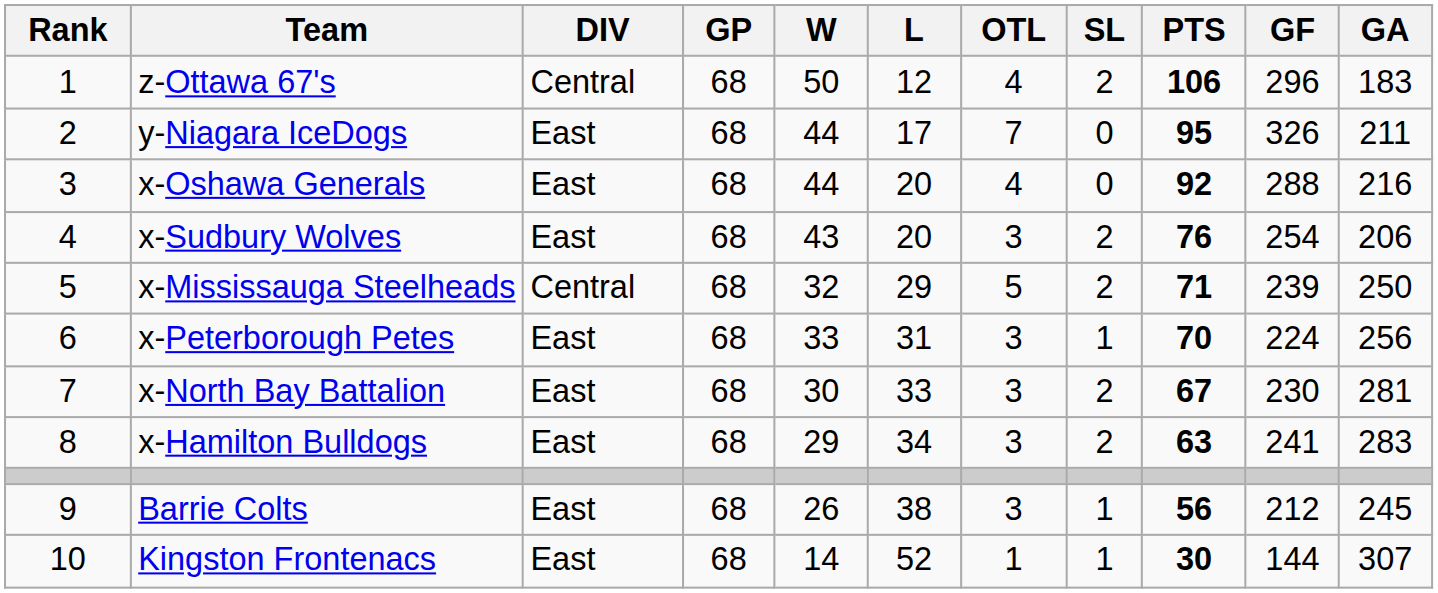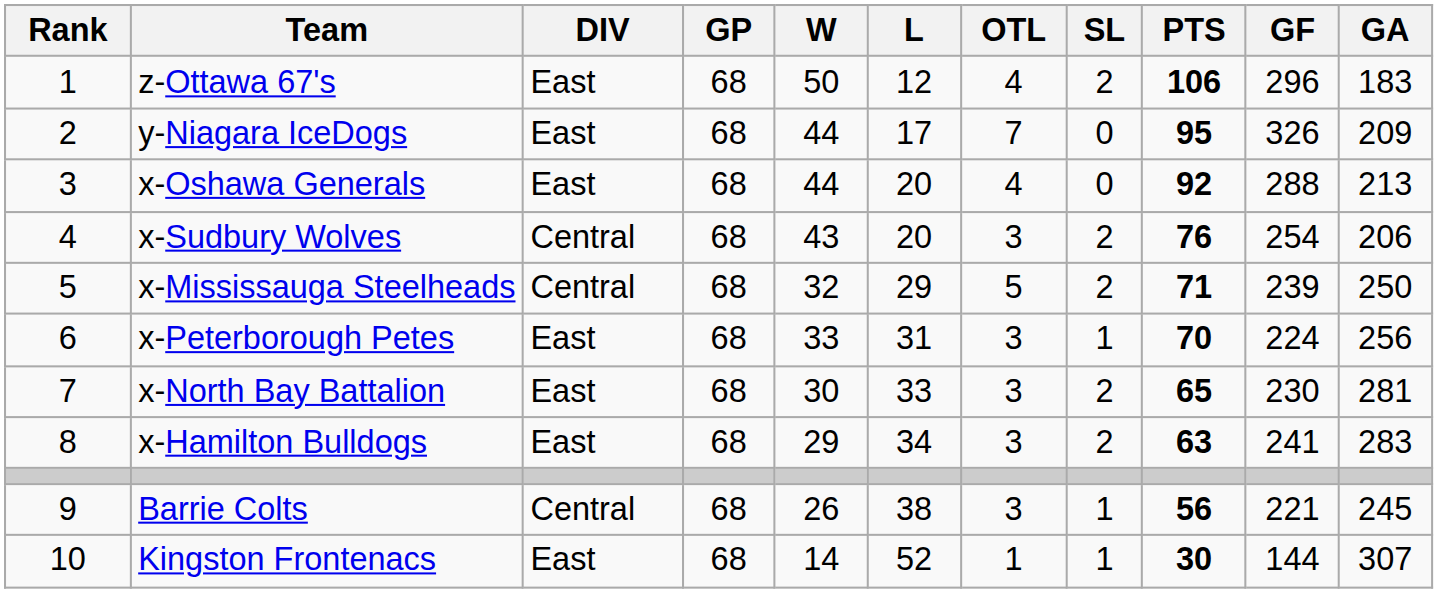 <table class="wikitable sortable" style="text-align:center">
 <tr>
 <th>Rank</th>
 <th width="27.5%">Team</th>
 <th>DIV</th>
 <th width="6.5%">GP</th>
 <th width="6.5%">W</th>
 <th width="6.5%">L</th>
 <th>OTL</th>
 <th>SL</th>
 <th>PTS</th>
 <th width="6.5%">GF</th>
 <th width="6.5%">GA</th>
 </tr>
 <tr>
 <td>1</td>
 <td align=left>z-<a href='#'>Ottawa 67's</a></td>
-<td align=left>Central</td>
+<td align=left>East</td>
 <td>68</td>
 <td>50</td>
 <td>12</td>
 <td>4</td>
 <td>2</td>
 <td><strong>106</strong></td>
 <td>296</td>
 <td>183</td>
 </tr>
 <tr>
 <td>2</td>
 <td align=left>y-<a href='#'>Niagara IceDogs</a></td>
 <td align=left>East</td>
 <td>68</td>
 <td>44</td>
 <td>17</td>
 <td>7</td>
 <td>0</td>
 <td><strong>95</strong></td>
 <td>326</td>
-<td>211</td>
+<td>209</td>
 </tr>
 <tr>
 <td>3</td>
 <td align=left>x-<a href='#'>Oshawa Generals</a></td>
 <td align=left>East</td>
 <td>68</td>
 <td>44</td>
 <td>20</td>
 <td>4</td>
 <td>0</td>
 <td><strong>92</strong></td>
 <td>288</td>
-<td>216</td>
+<td>213</td>
 </tr>
 <tr>
 <td>4</td>
 <td align=left>x-<a href='#'>Sudbury Wolves</a></td>
-<td align=left>East</td>
+<td align=left>Central</td>
 <td>68</td>
 <td>43</td>
 <td>20</td>
 <td>3</td>
 <td>2</td>
 <td><strong>76</strong></td>
 <td>254</td>
 <td>206</td>
 </tr>
 <tr>
 <td>5</td>
 <td align=left>x-<a href='#'>Mississauga Steelheads</a></td>
 <td align=left>Central</td>
 <td>68</td>
 <td>32</td>
 <td>29</td>
 <td>5</td>
 <td>2</td>
 <td><strong>71</strong></td>
 <td>239</td>
 <td>250</td>
 </tr>
 <tr>
 <td>6</td>
 <td align=left>x-<a href='#'>Peterborough Petes</a></td>
 <td align=left>East</td>
 <td>68</td>
 <td>33</td>
 <td>31</td>
 <td>3</td>
 <td>1</td>
 <td><strong>70</strong></td>
 <td>224</td>
 <td>256</td>
 </tr>
 <tr>
 <td>7</td>
 <td align=left>x-<a href='#'>North Bay Battalion</a></td>
 <td align=left>East</td>
 <td>68</td>
 <td>30</td>
 <td>33</td>
 <td>3</td>
 <td>2</td>
-<td><strong>67</strong></td>
+<td><strong>65</strong></td>
 <td>230</td>
 <td>281</td>
 </tr>
 <tr>
 <td>8</td>
 <td align=left>x-<a href='#'>Hamilton Bulldogs</a></td>
 <td align=left>East</td>
 <td>68</td>
 <td>29</td>
 <td>34</td>
 <td>3</td>
 <td>2</td>
 <td><strong>63</strong></td>
 <td>241</td>
 <td>283</td>
 </tr>
 <tr style="background-color:#cccccc;">
 <td></td>
 <td></td>
 <td></td>
 <td></td>
 <td></td>
 <td></td>
 <td></td>
 <td></td>
 <td></td>
 <td></td>
 <td></td>
 </tr>
 <tr>
 <td>9</td>
 <td align=left><a href='#'>Barrie Colts</a></td>
-<td align=left>East</td>
+<td align=left>Central</td>
 <td>68</td>
 <td>26</td>
 <td>38</td>
 <td>3</td>
 <td>1</td>
 <td><strong>56</strong></td>
-<td>212</td>
+<td>221</td>
 <td>245</td>
 </tr>
 <tr>
 <td>10</td>
 <td align=left><a href='#'>Kingston Frontenacs</a></td>
 <td align=left>East</td>
 <td>68</td>
 <td>14</td>
 <td>52</td>
 <td>1</td>
 <td>1</td>
 <td><strong>30</strong></td>
 <td>144</td>
 <td>307</td>
 </tr>
 </table>
